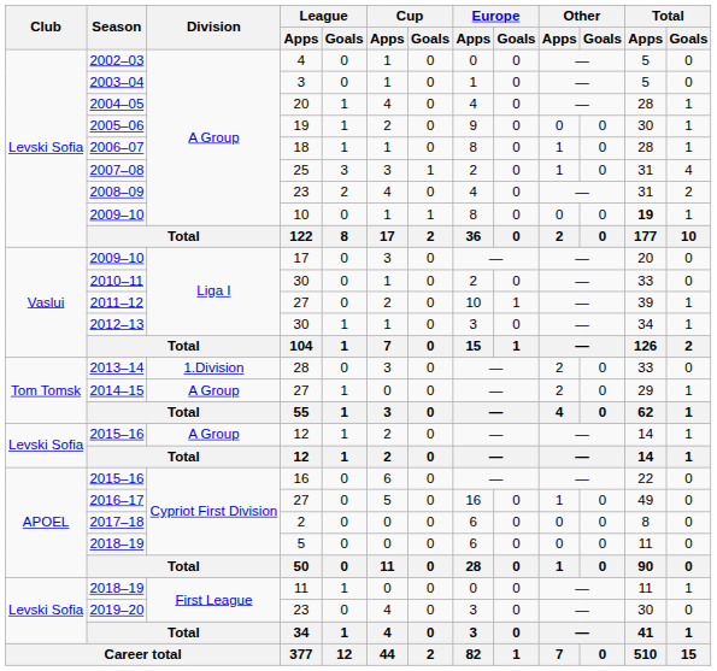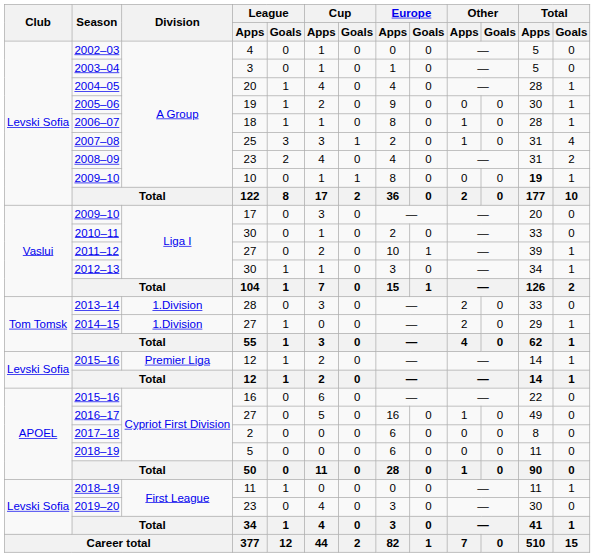 <table class="wikitable" style="text-align: center;">
 <tr>
 <th rowspan="2">Club</th>
 <th rowspan="2">Season</th>
 <th rowspan="2">Division</th>
 <th colspan="2">League</th>
 <th colspan="2">Cup</th>
 <th colspan="2"><a href='#'>Europe</a></th>
 <th colspan="2">Other</th>
 <th colspan="2">Total</th>
 </tr>
 <tr>
 <th>Apps</th>
 <th>Goals</th>
 <th>Apps</th>
 <th>Goals</th>
 <th>Apps</th>
 <th>Goals</th>
 <th>Apps</th>
 <th>Goals</th>
 <th>Apps</th>
 <th>Goals</th>
 </tr>
 <tr>
 <td rowspan="9"><a href='#'>Levski Sofia</a></td>
 <td><a href='#'>2002–03</a></td>
 <td rowspan="8"><a href='#'>A Group</a></td>
 <td>4</td>
 <td>0</td>
 <td>1</td>
 <td>0</td>
 <td>0</td>
 <td>0</td>
 <td colspan="2">—</td>
 <td>5</td>
 <td>0</td>
 </tr>
 <tr>
 <td><a href='#'>2003–04</a></td>
 <td>3</td>
 <td>0</td>
 <td>1</td>
 <td>0</td>
 <td>1</td>
 <td>0</td>
 <td colspan="2">—</td>
 <td>5</td>
 <td>0</td>
 </tr>
 <tr>
 <td><a href='#'>2004–05</a></td>
 <td>20</td>
 <td>1</td>
 <td>4</td>
 <td>0</td>
 <td>4</td>
 <td>0</td>
 <td colspan="2">—</td>
 <td>28</td>
 <td>1</td>
 </tr>
 <tr>
 <td><a href='#'>2005–06</a></td>
 <td>19</td>
 <td>1</td>
 <td>2</td>
 <td>0</td>
 <td>9</td>
 <td>0</td>
 <td>0</td>
 <td>0</td>
 <td>30</td>
 <td>1</td>
 </tr>
 <tr>
 <td><a href='#'>2006–07</a></td>
 <td>18</td>
 <td>1</td>
 <td>1</td>
 <td>0</td>
 <td>8</td>
 <td>0</td>
 <td>1</td>
 <td>0</td>
 <td>28</td>
 <td>1</td>
 </tr>
 <tr>
 <td><a href='#'>2007–08</a></td>
 <td>25</td>
 <td>3</td>
 <td>3</td>
 <td>1</td>
 <td>2</td>
 <td>0</td>
 <td>1</td>
 <td>0</td>
 <td>31</td>
 <td>4</td>
 </tr>
 <tr>
 <td><a href='#'>2008–09</a></td>
 <td>23</td>
 <td>2</td>
 <td>4</td>
 <td>0</td>
 <td>4</td>
 <td>0</td>
 <td colspan="2">—</td>
 <td>31</td>
 <td>2</td>
 </tr>
 <tr>
 <td><a href='#'>2009–10</a></td>
 <td>10</td>
 <td>0</td>
 <td>1</td>
 <td>1</td>
 <td>8</td>
 <td>0</td>
 <td>0</td>
 <td>0</td>
 <td><strong>19</strong></td>
 <td>1</td>
 </tr>
 <tr>
 <th colspan="2">Total</th>
 <th>122</th>
 <th>8</th>
 <th>17</th>
 <th>2</th>
 <th>36</th>
 <th>0</th>
 <th>2</th>
 <th>0</th>
 <th>177</th>
 <th>10</th>
 </tr>
 <tr>
 <td rowspan="5"><a href='#'>Vaslui</a></td>
 <td><a href='#'>2009–10</a></td>
 <td rowspan="4"><a href='#'>Liga I</a></td>
 <td>17</td>
 <td>0</td>
 <td>3</td>
 <td>0</td>
 <td colspan="2">—</td>
 <td colspan="2">—</td>
 <td>20</td>
 <td>0</td>
 </tr>
 <tr>
 <td><a href='#'>2010–11</a></td>
 <td>30</td>
 <td>0</td>
 <td>1</td>
 <td>0</td>
 <td>2</td>
 <td>0</td>
 <td colspan="2">—</td>
 <td>33</td>
 <td>0</td>
 </tr>
 <tr>
 <td><a href='#'>2011–12</a></td>
 <td>27</td>
 <td>0</td>
 <td>2</td>
 <td>0</td>
 <td>10</td>
 <td>1</td>
 <td colspan="2">—</td>
 <td>39</td>
 <td>1</td>
 </tr>
 <tr>
 <td><a href='#'>2012–13</a></td>
 <td>30</td>
 <td>1</td>
 <td>1</td>
 <td>0</td>
 <td>3</td>
 <td>0</td>
 <td colspan="2">—</td>
 <td>34</td>
 <td>1</td>
 </tr>
 <tr>
 <th colspan="2">Total</th>
 <th>104</th>
 <th>1</th>
 <th>7</th>
 <th>0</th>
 <th>15</th>
 <th>1</th>
 <th colspan="2">—</th>
 <th>126</th>
 <th>2</th>
 </tr>
 <tr>
 <td rowspan="3"><a href='#'>Tom Tomsk</a></td>
 <td><a href='#'>2013–14</a></td>
 <td><a href='#'>1.Division</a></td>
 <td>28</td>
 <td>0</td>
 <td>3</td>
 <td>0</td>
 <td colspan="2">—</td>
 <td>2</td>
 <td>0</td>
 <td>33</td>
 <td>0</td>
 </tr>
 <tr>
 <td><a href='#'>2014–15</a></td>
-<td><a href='#'>A Group</a></td>
+<td><a href='#'>1.Division</a></td>
 <td>27</td>
 <td>1</td>
 <td>0</td>
 <td>0</td>
 <td colspan="2">—</td>
 <td>2</td>
 <td>0</td>
 <td>29</td>
 <td>1</td>
 </tr>
 <tr>
 <th colspan="2">Total</th>
 <th>55</th>
 <th>1</th>
 <th>3</th>
 <th>0</th>
 <th colspan="2">—</th>
 <th>4</th>
 <th>0</th>
 <th>62</th>
 <th>1</th>
 </tr>
 <tr>
 <td rowspan="2"><a href='#'>Levski Sofia</a></td>
 <td><a href='#'>2015–16</a></td>
-<td><a href='#'>A Group</a></td>
+<td><a href='#'>Premier Liga</a></td>
 <td>12</td>
 <td>1</td>
 <td>2</td>
 <td>0</td>
 <td colspan="2">—</td>
 <td colspan="2">—</td>
 <td>14</td>
 <td>1</td>
 </tr>
 <tr>
 <th colspan="2">Total</th>
 <th>12</th>
 <th>1</th>
 <th>2</th>
 <th>0</th>
 <th colspan="2">—</th>
 <th colspan="2">—</th>
 <th>14</th>
 <th>1</th>
 </tr>
 <tr>
 <td rowspan="5"><a href='#'>APOEL</a></td>
 <td><a href='#'>2015–16</a></td>
 <td rowspan="4"><a href='#'>Cypriot First Division</a></td>
 <td>16</td>
 <td>0</td>
 <td>6</td>
 <td>0</td>
 <td colspan="2">—</td>
 <td colspan="2">—</td>
 <td>22</td>
 <td>0</td>
 </tr>
 <tr>
 <td><a href='#'>2016–17</a></td>
 <td>27</td>
 <td>0</td>
 <td>5</td>
 <td>0</td>
 <td>16</td>
 <td>0</td>
 <td>1</td>
 <td>0</td>
 <td>49</td>
 <td>0</td>
 </tr>
 <tr>
 <td><a href='#'>2017–18</a></td>
 <td>2</td>
 <td>0</td>
 <td>0</td>
 <td>0</td>
 <td>6</td>
 <td>0</td>
 <td>0</td>
 <td>0</td>
 <td>8</td>
 <td>0</td>
 </tr>
 <tr>
 <td><a href='#'>2018–19</a></td>
 <td>5</td>
 <td>0</td>
 <td>0</td>
 <td>0</td>
 <td>6</td>
 <td>0</td>
 <td>0</td>
 <td>0</td>
 <td>11</td>
 <td>0</td>
 </tr>
 <tr>
 <th colspan="2">Total</th>
 <th>50</th>
 <th>0</th>
 <th>11</th>
 <th>0</th>
 <th>28</th>
 <th>0</th>
 <th>1</th>
 <th>0</th>
 <th>90</th>
 <th>0</th>
 </tr>
 <tr>
 <td rowspan="3"><a href='#'>Levski Sofia</a></td>
 <td><a href='#'>2018–19</a></td>
 <td rowspan="2"><a href='#'>First League</a></td>
 <td>11</td>
 <td>1</td>
 <td>0</td>
 <td>0</td>
 <td>0</td>
 <td>0</td>
 <td colspan="2">—</td>
 <td>11</td>
 <td>1</td>
 </tr>
 <tr>
 <td><a href='#'>2019–20</a></td>
 <td>23</td>
 <td>0</td>
 <td>4</td>
 <td>0</td>
 <td>3</td>
 <td>0</td>
 <td colspan="2">—</td>
 <td>30</td>
 <td>0</td>
 </tr>
 <tr>
 <th colspan="2">Total</th>
 <th>34</th>
 <th>1</th>
 <th>4</th>
 <th>0</th>
 <th>3</th>
 <th>0</th>
 <th colspan="2">—</th>
 <th>41</th>
 <th>1</th>
 </tr>
 <tr>
 <th colspan="3">Career total</th>
 <th>377</th>
 <th>12</th>
 <th>44</th>
 <th>2</th>
 <th>82</th>
 <th>1</th>
 <th>7</th>
 <th>0</th>
 <th>510</th>
 <th>15</th>
 </tr>
 </table>
